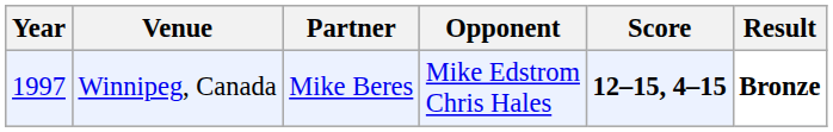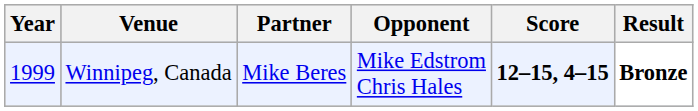 <table class="sortable wikitable" style="font-size: 90%;">
 <tr>
 <th>Year</th>
 <th>Venue</th>
 <th>Partner</th>
 <th>Opponent</th>
 <th>Score</th>
 <th>Result</th>
 </tr>
 <tr style="background:#ECF2FF">
-<td align="center"><a href='#'>1997</a></td>
+<td align="center"><a href='#'>1999</a></td>
 <td align="left"><a href='#'>Winnipeg</a>, Canada</td>
 <td align="left"> <a href='#'>Mike Beres</a></td>
 <td align="left"> <a href='#'>Mike Edstrom</a> <br>  <a href='#'>Chris Hales</a></td>
 <td align="left"><strong>12–15, 4–15</strong></td>
 <td style="text-align:left; background:white"> <strong>Bronze</strong></td>
 </tr>
 </table>
